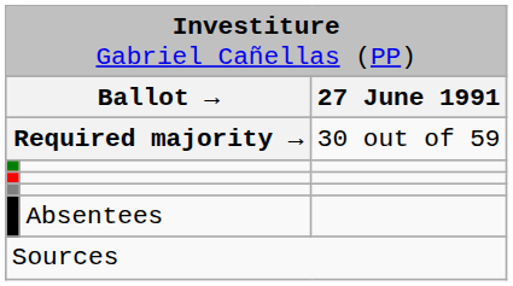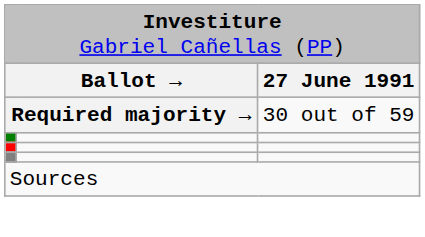 <table class="wikitable" style="text-align:center;">
 <tr>
 <td colspan="3" align="center" bgcolor="#C0C0C0"><strong>Investiture</strong><br><a href='#'>Gabriel Cañellas</a> (<a href='#'>PP</a>)</td>
 </tr>
 <tr>
 <th colspan="2" width="150px">Ballot →</th>
 <th>27 June 1991</th>
 </tr>
 <tr>
 <th colspan="2">Required majority →</th>
 <td>30 out of 59 </td>
 </tr>
 <tr>
 <th width="1px" style="background:green;"></th>
 <td align="left"></td>
 <td></td>
 </tr>
 <tr>
 <th style="color:inherit;background:red;"></th>
 <td align="left"></td>
 <td></td>
 </tr>
 <tr>
 <th style="color:inherit;background:gray;"></th>
 <td align="left"></td>
 <td></td>
 </tr>
 <tr>
-<th style="color:inherit;background:black;"></th>
-<td align="left"><span>Absentees</span></td>
-<td></td>
-</tr>
-<tr>
 <td align="left" colspan="3">Sources</td>
 </tr>
 </table>
